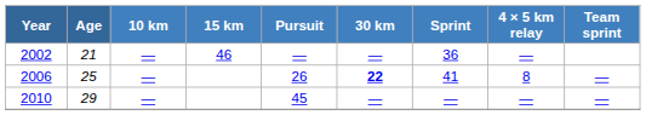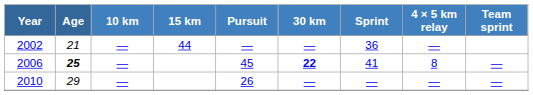 <table class="wikitable" style="font-size:95%; text-align:center; border:grey solid 1px; border-collapse:collapse; background:#ffffff;">
 <tr>
 <th style="background-color:#369; color:white; width:60px;"> Year </th>
 <th style="background-color:#369; color:white; width:40px;"> Age </th>
 <th style="background-color:#4180be; color:white; width:75px;"> 10 km </th>
 <th style="background-color:#4180be; color:white; width:75px;"> 15 km </th>
 <th style="background-color:#4180be; color:white; width:75px;"> Pursuit </th>
 <th style="background-color:#4180be; color:white; width:75px;"> 30 km </th>
 <th style="background-color:#4180be; color:white; width:75px;"> Sprint </th>
 <th style="background-color:#4180be; color:white; width:75px;"> 4 × 5 km <br> relay </th>
 <th style="background-color:#4180be; color:white; width:75px;"> Team <br> sprint </th>
 </tr>
 <tr>
 <td><a href='#'>2002</a></td>
 <td><em>21</em></td>
 <td><a href='#'>—</a></td>
-<td><a href='#'>46</a></td>
+<td><a href='#'>44</a></td>
 <td><a href='#'>—</a></td>
 <td><a href='#'>—</a></td>
 <td><a href='#'>36</a></td>
 <td><a href='#'>—</a></td>
 <td></td>
 </tr>
 <tr>
 <td><a href='#'>2006</a></td>
-<td><em>25</em></td>
+<td><strong><em>25</em></strong></td>
 <td><a href='#'>—</a></td>
 <td></td>
-<td><a href='#'>26</a></td>
+<td><a href='#'>45</a></td>
 <td><strong><a href='#'>22</a></strong></td>
 <td><a href='#'>41</a></td>
 <td><a href='#'>8</a></td>
 <td><a href='#'>—</a></td>
 </tr>
 <tr>
 <td><a href='#'>2010</a></td>
 <td><em>29</em></td>
 <td><a href='#'>—</a></td>
 <td></td>
-<td><a href='#'>45</a></td>
+<td><a href='#'>26</a></td>
 <td><a href='#'>—</a></td>
 <td><a href='#'>—</a></td>
 <td><a href='#'>—</a></td>
 <td><a href='#'>—</a></td>
 </tr>
 <tr>
 </tr>
 </table>
